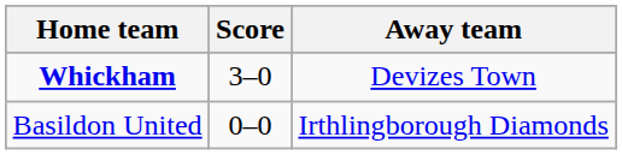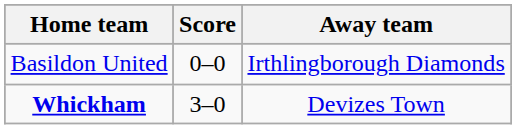 <table class="wikitable" style="text-align: center; font-size:85%">
 <tr>
 <th>Home team</th>
 <th>Score</th>
 <th>Away team</th>
 </tr>
 <tr>
+<td><a href='#'>Basildon United</a></td>
+<td>0–0</td>
+<td><a href='#'>Irthlingborough Diamonds</a></td>
+</tr>
+<tr>
 <td><strong><a href='#'>Whickham</a></strong></td>
 <td>3–0</td>
 <td><a href='#'>Devizes Town</a></td>
 </tr>
-<tr>
-<td><a href='#'>Basildon United</a></td>
-<td>0–0</td>
-<td><a href='#'>Irthlingborough Diamonds</a></td>
-</tr>
 </table>
